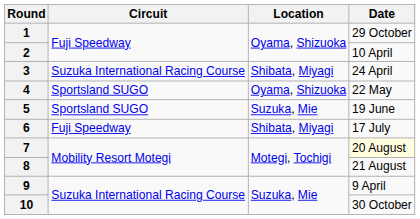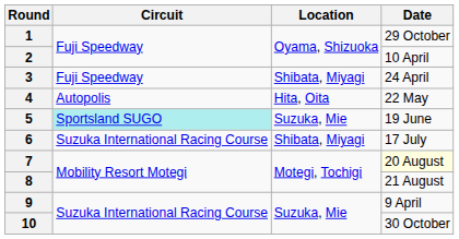 <table class="wikitable" style="font-size:85%">
 <tr>
 <th>Round</th>
 <th>Circuit</th>
 <th>Location</th>
 <th>Date</th>
 </tr>
 <tr>
 <th>1</th>
 <td rowspan=2><a href='#'>Fuji Speedway</a></td>
 <td rowspan=2><a href='#'>Oyama</a>, <a href='#'>Shizuoka</a></td>
 <td>29 October</td>
 </tr>
 <tr>
 <th>2</th>
 <td>10 April</td>
 </tr>
 <tr>
 <th>3</th>
-<td><a href='#'>Suzuka International Racing Course</a></td>
+<td><a href='#'>Fuji Speedway</a></td>
 <td><a href='#'>Shibata</a>, <a href='#'>Miyagi</a></td>
 <td>24 April</td>
 </tr>
 <tr>
 <th>4</th>
-<td><a href='#'>Sportsland SUGO</a></td>
-<td><a href='#'>Oyama</a>, <a href='#'>Shizuoka</a></td>
+<td><a href='#'>Autopolis</a></td>
+<td><a href='#'>Hita</a>, <a href='#'>Oita</a></td>
 <td>22 May</td>
 </tr>
 <tr>
 <th>5</th>
-<td><a href='#'>Sportsland SUGO</a></td>
+<td style="background: paleturquoise;"><a href='#'>Sportsland SUGO</a></td>
 <td><a href='#'>Suzuka</a>, <a href='#'>Mie</a></td>
 <td>19 June</td>
 </tr>
 <tr>
 <th>6</th>
-<td><a href='#'>Fuji Speedway</a></td>
+<td><a href='#'>Suzuka International Racing Course</a></td>
 <td><a href='#'>Shibata</a>, <a href='#'>Miyagi</a></td>
 <td>17 July</td>
 </tr>
 <tr>
 <th>7</th>
 <td rowspan=2><a href='#'>Mobility Resort Motegi</a></td>
 <td rowspan=2><a href='#'>Motegi</a>, <a href='#'>Tochigi</a></td>
 <td style="background: lightyellow;">20 August</td>
 </tr>
 <tr>
 <th>8</th>
 <td>21 August</td>
 </tr>
 <tr>
 <th>9</th>
 <td rowspan=2><a href='#'>Suzuka International Racing Course</a></td>
 <td rowspan=2><a href='#'>Suzuka</a>, <a href='#'>Mie</a></td>
 <td>9 April</td>
 </tr>
 <tr>
 <th>10</th>
 <td>30 October</td>
 </tr>
 </table>
